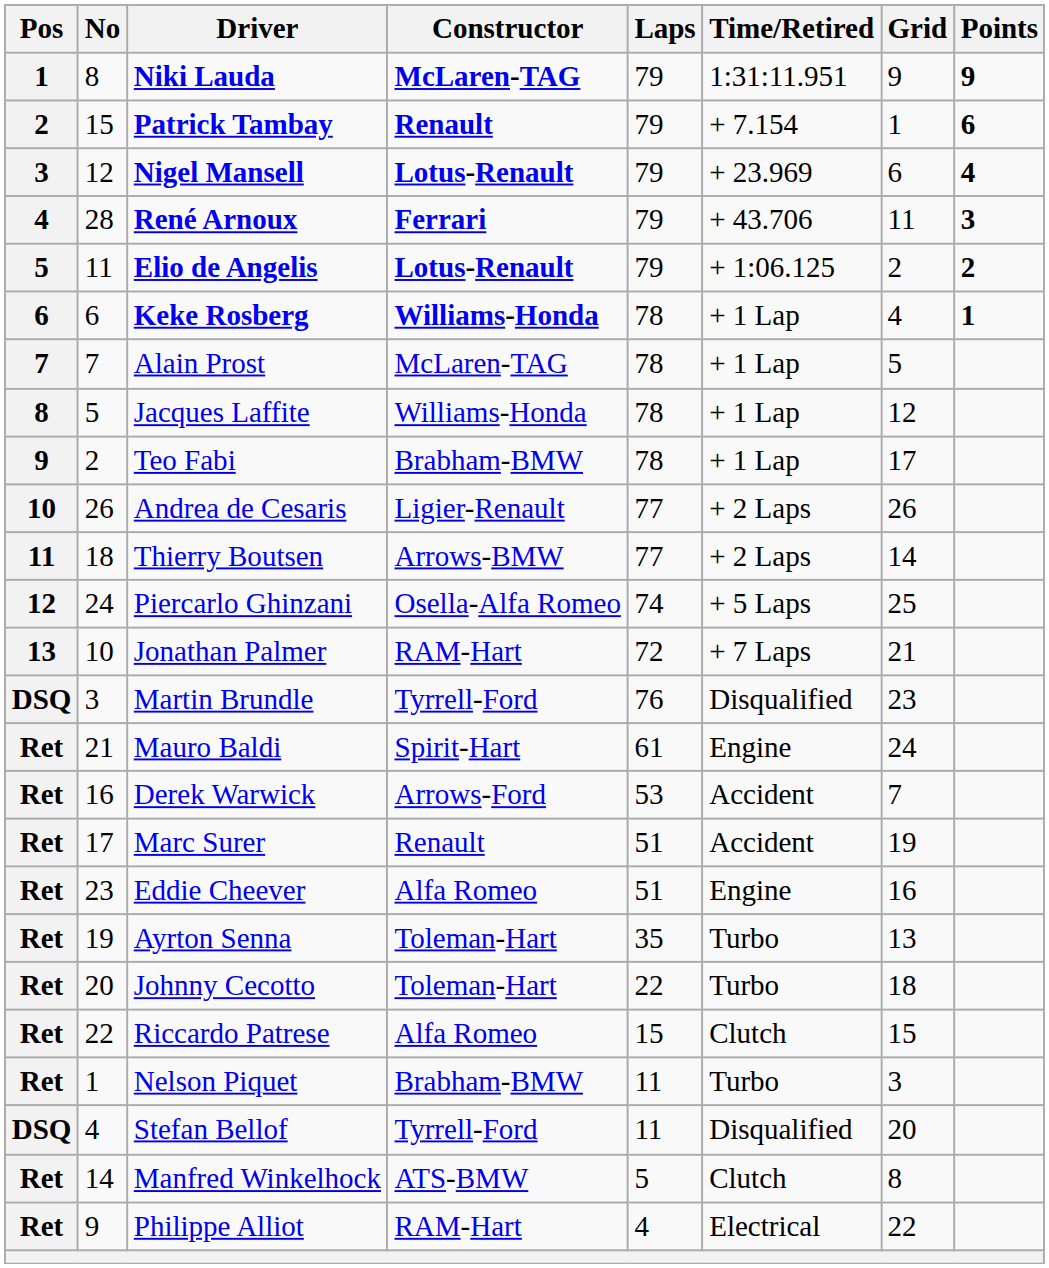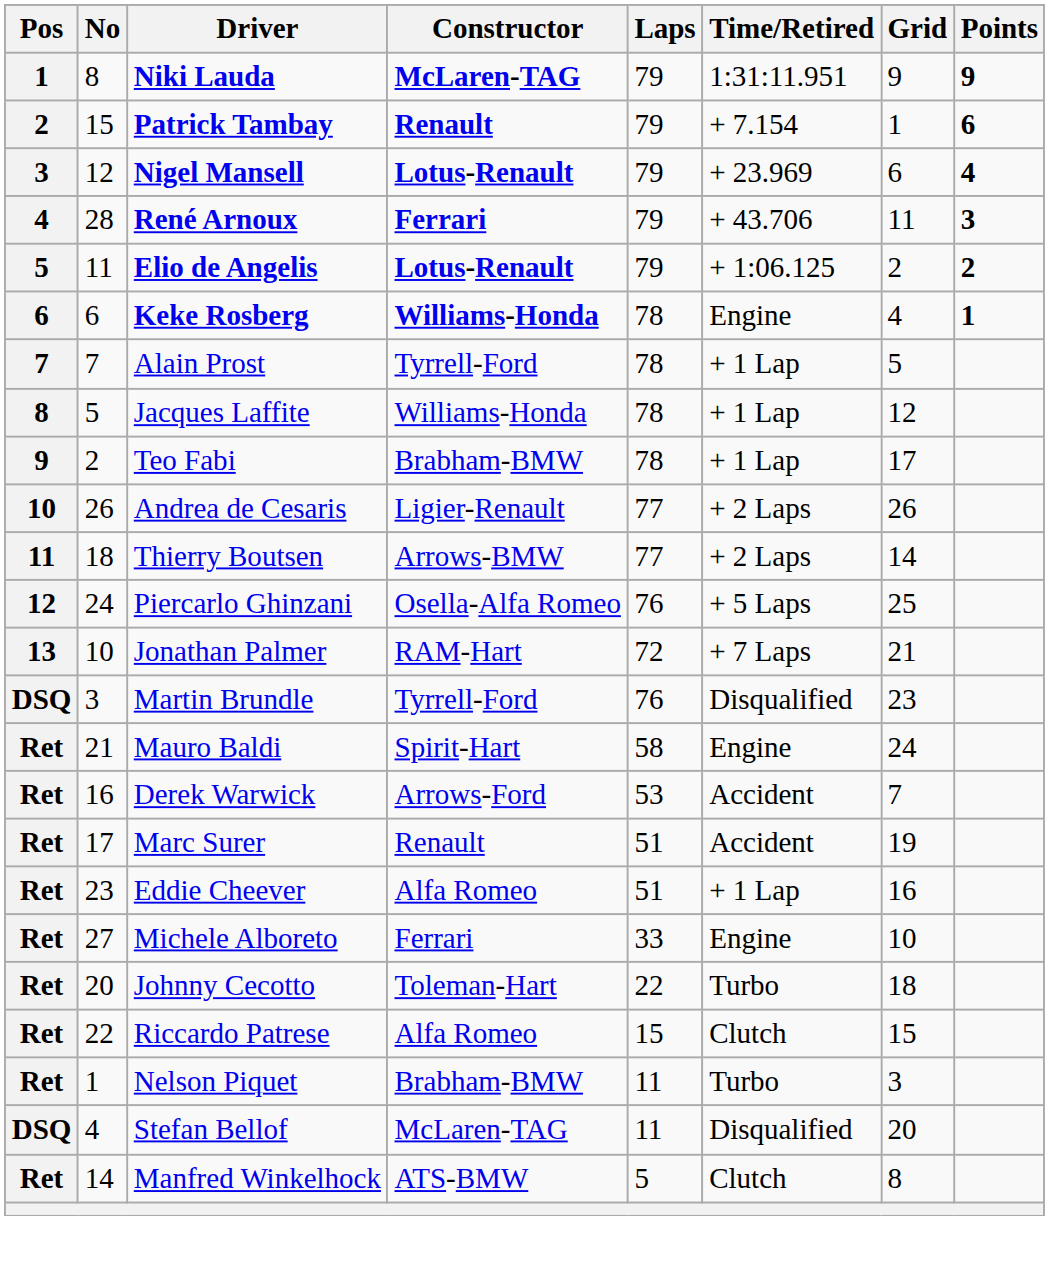 <table class="wikitable" style="font-size: 95%;">
 <tr>
 <th>Pos</th>
 <th>No</th>
 <th>Driver</th>
 <th>Constructor</th>
 <th>Laps</th>
 <th>Time/Retired</th>
 <th>Grid</th>
 <th>Points</th>
 </tr>
 <tr>
 <th>1</th>
 <td>8</td>
 <td> <strong><a href='#'>Niki Lauda</a></strong></td>
 <td><strong><a href='#'>McLaren</a>-<a href='#'>TAG</a></strong></td>
 <td>79</td>
 <td>1:31:11.951</td>
 <td>9</td>
 <td><strong>9</strong></td>
 </tr>
 <tr>
 <th>2</th>
 <td>15</td>
 <td> <strong><a href='#'>Patrick Tambay</a></strong></td>
 <td><strong><a href='#'>Renault</a></strong></td>
 <td>79</td>
 <td>+ 7.154</td>
 <td>1</td>
 <td><strong>6</strong></td>
 </tr>
 <tr>
 <th>3</th>
 <td>12</td>
 <td> <strong><a href='#'>Nigel Mansell</a></strong></td>
 <td><strong><a href='#'>Lotus</a>-<a href='#'>Renault</a></strong></td>
 <td>79</td>
 <td>+ 23.969</td>
 <td>6</td>
 <td><strong>4</strong></td>
 </tr>
 <tr>
 <th>4</th>
 <td>28</td>
 <td> <strong><a href='#'>René Arnoux</a></strong></td>
 <td><strong><a href='#'>Ferrari</a></strong></td>
 <td>79</td>
 <td>+ 43.706</td>
 <td>11</td>
 <td><strong>3</strong></td>
 </tr>
 <tr>
 <th>5</th>
 <td>11</td>
 <td> <strong><a href='#'>Elio de Angelis</a></strong></td>
 <td><strong><a href='#'>Lotus</a>-<a href='#'>Renault</a></strong></td>
 <td>79</td>
 <td>+ 1:06.125</td>
 <td>2</td>
 <td><strong>2</strong></td>
 </tr>
 <tr>
 <th>6</th>
 <td>6</td>
 <td> <strong><a href='#'>Keke Rosberg</a></strong></td>
 <td><strong><a href='#'>Williams</a>-<a href='#'>Honda</a></strong></td>
 <td>78</td>
-<td>+ 1 Lap</td>
+<td>Engine</td>
 <td>4</td>
 <td><strong>1</strong></td>
 </tr>
 <tr>
 <th>7</th>
 <td>7</td>
 <td> <a href='#'>Alain Prost</a></td>
-<td><a href='#'>McLaren</a>-<a href='#'>TAG</a></td>
+<td><a href='#'>Tyrrell</a>-<a href='#'>Ford</a></td>
 <td>78</td>
 <td>+ 1 Lap</td>
 <td>5</td>
 <td> </td>
 </tr>
 <tr>
 <th>8</th>
 <td>5</td>
 <td> <a href='#'>Jacques Laffite</a></td>
 <td><a href='#'>Williams</a>-<a href='#'>Honda</a></td>
 <td>78</td>
 <td>+ 1 Lap</td>
 <td>12</td>
 <td> </td>
 </tr>
 <tr>
 <th>9</th>
 <td>2</td>
 <td> <a href='#'>Teo Fabi</a></td>
 <td><a href='#'>Brabham</a>-<a href='#'>BMW</a></td>
 <td>78</td>
 <td>+ 1 Lap</td>
 <td>17</td>
 <td> </td>
 </tr>
 <tr>
 <th>10</th>
 <td>26</td>
 <td> <a href='#'>Andrea de Cesaris</a></td>
 <td><a href='#'>Ligier</a>-<a href='#'>Renault</a></td>
 <td>77</td>
 <td>+ 2 Laps</td>
 <td>26</td>
 <td> </td>
 </tr>
 <tr>
 <th>11</th>
 <td>18</td>
 <td> <a href='#'>Thierry Boutsen</a></td>
 <td><a href='#'>Arrows</a>-<a href='#'>BMW</a></td>
 <td>77</td>
 <td>+ 2 Laps</td>
 <td>14</td>
 <td> </td>
 </tr>
 <tr>
 <th>12</th>
 <td>24</td>
 <td> <a href='#'>Piercarlo Ghinzani</a></td>
 <td><a href='#'>Osella</a>-<a href='#'>Alfa Romeo</a></td>
-<td>74</td>
+<td>76</td>
 <td>+ 5 Laps</td>
 <td>25</td>
 <td> </td>
 </tr>
 <tr>
 <th>13</th>
 <td>10</td>
 <td> <a href='#'>Jonathan Palmer</a></td>
 <td><a href='#'>RAM</a>-<a href='#'>Hart</a></td>
 <td>72</td>
 <td>+ 7 Laps</td>
 <td>21</td>
 <td> </td>
 </tr>
 <tr>
 <th>DSQ</th>
 <td>3</td>
 <td> <a href='#'>Martin Brundle</a></td>
 <td><a href='#'>Tyrrell</a>-<a href='#'>Ford</a></td>
 <td>76</td>
 <td>Disqualified</td>
 <td>23</td>
 <td> </td>
 </tr>
 <tr>
 <th>Ret</th>
 <td>21</td>
 <td> <a href='#'>Mauro Baldi</a></td>
 <td><a href='#'>Spirit</a>-<a href='#'>Hart</a></td>
-<td>61</td>
+<td>58</td>
 <td>Engine</td>
 <td>24</td>
 <td> </td>
 </tr>
 <tr>
 <th>Ret</th>
 <td>16</td>
 <td> <a href='#'>Derek Warwick</a></td>
 <td><a href='#'>Arrows</a>-<a href='#'>Ford</a></td>
 <td>53</td>
 <td>Accident</td>
 <td>7</td>
 <td> </td>
 </tr>
 <tr>
 <th>Ret</th>
 <td>17</td>
 <td> <a href='#'>Marc Surer</a></td>
 <td><a href='#'>Renault</a></td>
 <td>51</td>
 <td>Accident</td>
 <td>19</td>
 <td> </td>
 </tr>
 <tr>
 <th>Ret</th>
 <td>23</td>
 <td> <a href='#'>Eddie Cheever</a></td>
 <td><a href='#'>Alfa Romeo</a></td>
 <td>51</td>
-<td>Engine</td>
+<td>+ 1 Lap</td>
 <td>16</td>
 <td> </td>
 </tr>
 <tr>
 <th>Ret</th>
-<td>19</td>
-<td> <a href='#'>Ayrton Senna</a></td>
-<td><a href='#'>Toleman</a>-<a href='#'>Hart</a></td>
-<td>35</td>
-<td>Turbo</td>
-<td>13</td>
+<td>27</td>
+<td> <a href='#'>Michele Alboreto</a></td>
+<td><a href='#'>Ferrari</a></td>
+<td>33</td>
+<td>Engine</td>
+<td>10</td>
 <td> </td>
 </tr>
 <tr>
 <th>Ret</th>
 <td>20</td>
 <td> <a href='#'>Johnny Cecotto</a></td>
 <td><a href='#'>Toleman</a>-<a href='#'>Hart</a></td>
 <td>22</td>
 <td>Turbo</td>
 <td>18</td>
 <td> </td>
 </tr>
 <tr>
 <th>Ret</th>
 <td>22</td>
 <td> <a href='#'>Riccardo Patrese</a></td>
 <td><a href='#'>Alfa Romeo</a></td>
 <td>15</td>
 <td>Clutch</td>
 <td>15</td>
 <td> </td>
 </tr>
 <tr>
 <th>Ret</th>
 <td>1</td>
 <td> <a href='#'>Nelson Piquet</a></td>
 <td><a href='#'>Brabham</a>-<a href='#'>BMW</a></td>
 <td>11</td>
 <td>Turbo</td>
 <td>3</td>
 <td> </td>
 </tr>
 <tr>
 <th>DSQ</th>
 <td>4</td>
 <td> <a href='#'>Stefan Bellof</a></td>
-<td><a href='#'>Tyrrell</a>-<a href='#'>Ford</a></td>
+<td><a href='#'>McLaren</a>-<a href='#'>TAG</a></td>
 <td>11</td>
 <td>Disqualified</td>
 <td>20</td>
 <td> </td>
 </tr>
 <tr>
 <th>Ret</th>
 <td>14</td>
 <td> <a href='#'>Manfred Winkelhock</a></td>
 <td><a href='#'>ATS</a>-<a href='#'>BMW</a></td>
 <td>5</td>
 <td>Clutch</td>
 <td>8</td>
 <td> </td>
 </tr>
 <tr>
-<th>Ret</th>
-<td>9</td>
-<td> <a href='#'>Philippe Alliot</a></td>
-<td><a href='#'>RAM</a>-<a href='#'>Hart</a></td>
-<td>4</td>
-<td>Electrical</td>
-<td>22</td>
-<td> </td>
-</tr>
-<tr>
 <th colspan="8"></th>
 </tr>
 </table>
